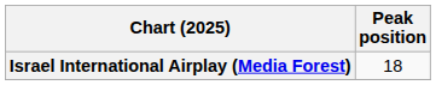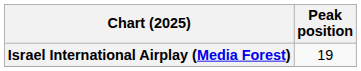 <table class="wikitable plainrowheaders">
 <tr>
 <th scope="col">Chart (2025)</th>
 <th scope="col">Peak<br>position</th>
 </tr>
 <tr>
 <th scope="row">Israel International Airplay (<a href='#'>Media Forest</a>)</th>
-<td align="center">18</td>
+<td align="center">19</td>
 </tr>
 <tr>
 </tr>
 </table>
